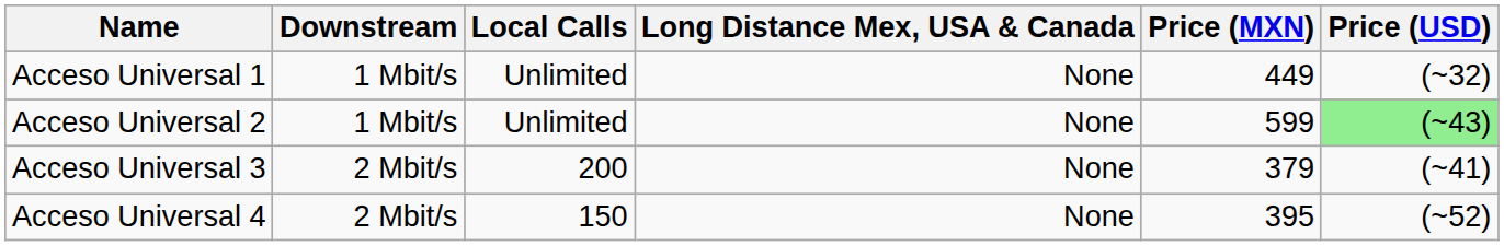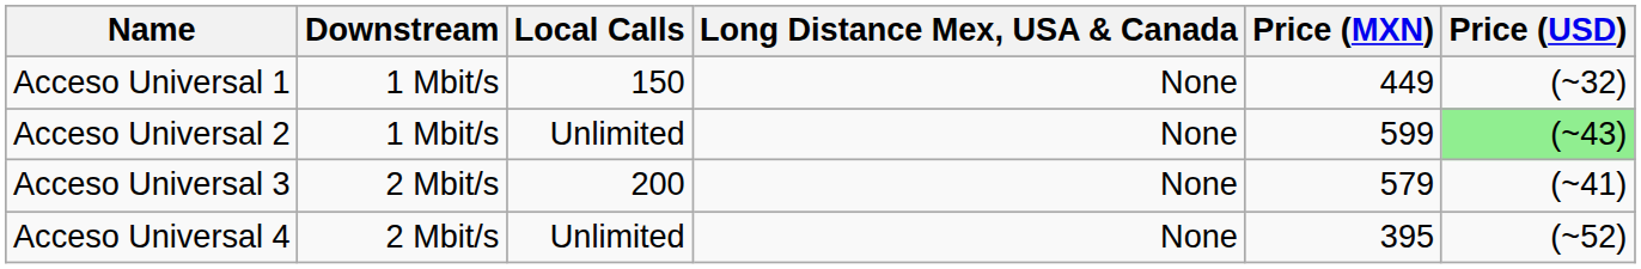 <table class="wikitable">
 <tr>
 <th>Name</th>
 <th>Downstream</th>
 <th>Local Calls</th>
 <th>Long Distance Mex, USA & Canada</th>
 <th>Price (<a href='#'>MXN</a>)</th>
 <th>Price (<a href='#'>USD</a>)</th>
 </tr>
 <tr>
 <td>Acceso Universal 1</td>
 <td ALIGN="RIGHT">1 Mbit/s</td>
-<td ALIGN="RIGHT">Unlimited</td>
+<td ALIGN="RIGHT">150</td>
 <td ALIGN="RIGHT">None</td>
 <td ALIGN="RIGHT">449</td>
 <td ALIGN="RIGHT">(~32)</td>
 </tr>
 <tr>
 <td>Acceso Universal 2</td>
 <td ALIGN="RIGHT">1 Mbit/s</td>
 <td ALIGN="RIGHT">Unlimited</td>
 <td ALIGN="RIGHT">None</td>
 <td ALIGN="RIGHT">599</td>
 <td ALIGN="RIGHT" style="background: lightgreen;">(~43)</td>
 </tr>
 <tr>
 <td>Acceso Universal 3</td>
 <td ALIGN="RIGHT">2 Mbit/s</td>
 <td ALIGN="RIGHT">200</td>
 <td ALIGN="RIGHT">None</td>
-<td ALIGN="RIGHT">379</td>
+<td ALIGN="RIGHT">579</td>
 <td ALIGN="RIGHT">(~41)</td>
 </tr>
 <tr>
 <td>Acceso Universal 4</td>
 <td ALIGN="RIGHT">2 Mbit/s</td>
-<td ALIGN="RIGHT">150</td>
+<td ALIGN="RIGHT">Unlimited</td>
 <td ALIGN="RIGHT">None</td>
 <td ALIGN="RIGHT">395</td>
 <td ALIGN="RIGHT">(~52)</td>
 </tr>
 </table>
